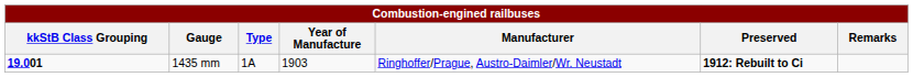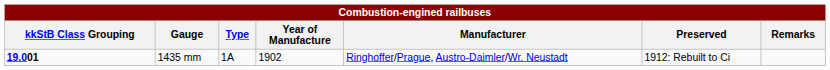 <table class="wikitable" style="width:100%;">
 <tr>
 <th colspan="7" style="color:white; background:darkred;">Combustion-engined railbuses</th>
 </tr>
 <tr>
 <th><a href='#'>kkStB Class</a> Grouping</th>
 <th>Gauge</th>
 <th><a href='#'>Type</a></th>
 <th>Year of<br>Manufacture</th>
 <th>Manufacturer</th>
 <th>Preserved</th>
 <th>Remarks</th>
 </tr>
 <tr>
 <td><strong><a href='#'>19.0</a>01</strong></td>
 <td>1435 mm</td>
 <td>1A</td>
-<td>1903</td>
+<td>1902</td>
 <td><a href='#'>Ringhoffer</a>/<a href='#'>Prague</a>, <a href='#'>Austro-Daimler</a>/<a href='#'>Wr. Neustadt</a></td>
-<td><strong>1912: Rebuilt to Ci</strong></td>
+<td>1912: Rebuilt to Ci</td>
 </tr>
 </table>
